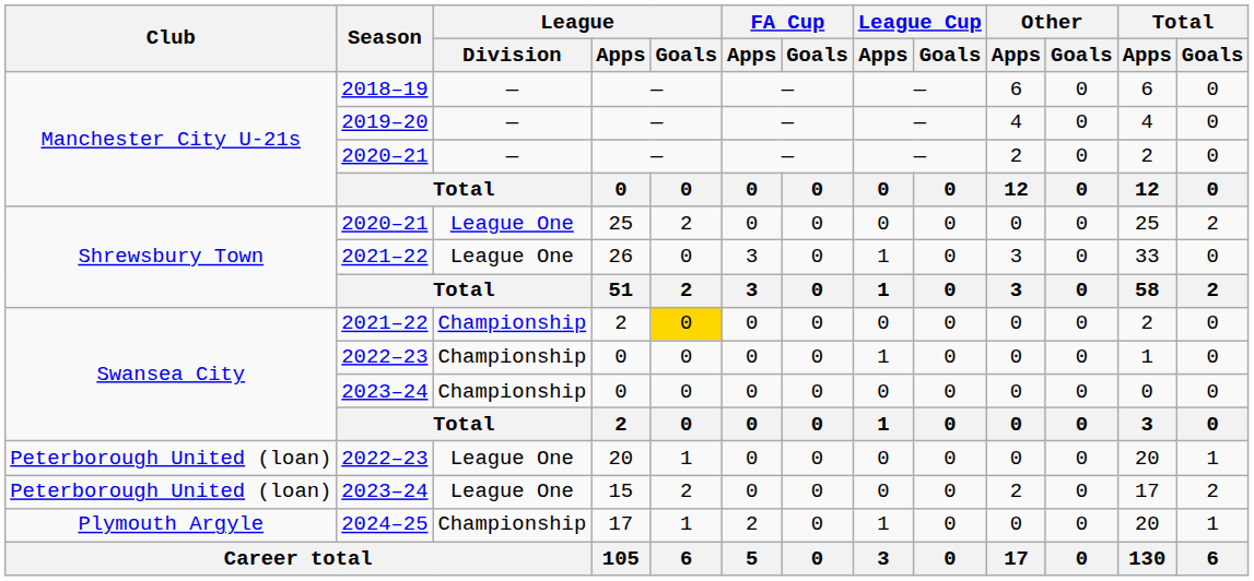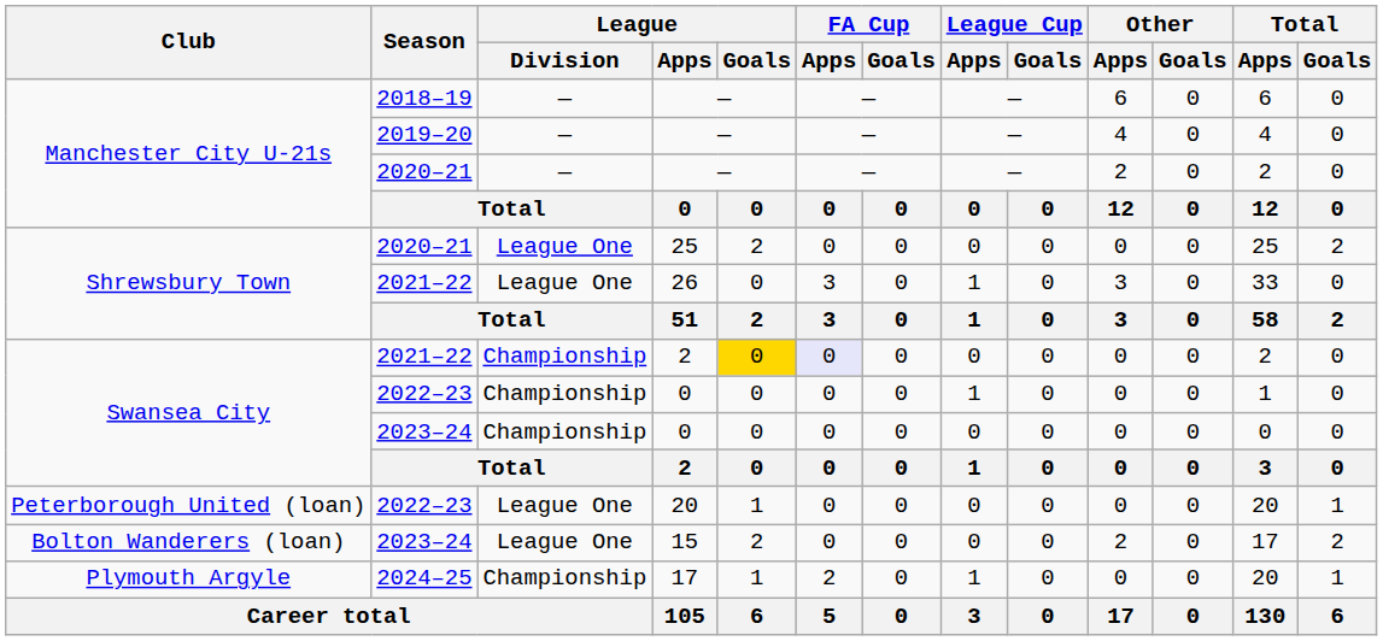 <table class="wikitable" style="text-align: center">
 <tr>
 <th rowspan="2">Club</th>
 <th rowspan="2">Season</th>
 <th colspan="3">League</th>
 <th colspan="2"><a href='#'>FA Cup</a></th>
 <th colspan="2"><a href='#'>League Cup</a></th>
 <th colspan="2">Other</th>
 <th colspan="2">Total</th>
 </tr>
 <tr>
 <th>Division</th>
 <th>Apps</th>
 <th>Goals</th>
 <th>Apps</th>
 <th>Goals</th>
 <th>Apps</th>
 <th>Goals</th>
 <th>Apps</th>
 <th>Goals</th>
 <th>Apps</th>
 <th>Goals</th>
 </tr>
 <tr>
 <td rowspan=4><a href='#'>Manchester City U-21s</a></td>
 <td><a href='#'>2018–19</a></td>
 <td>—</td>
 <td colspan="2">—</td>
 <td colspan="2">—</td>
 <td colspan="2">—</td>
 <td>6</td>
 <td>0</td>
 <td>6</td>
 <td>0</td>
 </tr>
 <tr>
 <td><a href='#'>2019–20</a></td>
 <td>—</td>
 <td colspan="2">—</td>
 <td colspan="2">—</td>
 <td colspan="2">—</td>
 <td>4</td>
 <td>0</td>
 <td>4</td>
 <td>0</td>
 </tr>
 <tr>
 <td><a href='#'>2020–21</a></td>
 <td>—</td>
 <td colspan="2">—</td>
 <td colspan="2">—</td>
 <td colspan="2">—</td>
 <td>2</td>
 <td>0</td>
 <td>2</td>
 <td>0</td>
 </tr>
 <tr>
 <th colspan="2">Total</th>
 <th>0</th>
 <th>0</th>
 <th>0</th>
 <th>0</th>
 <th>0</th>
 <th>0</th>
 <th>12</th>
 <th>0</th>
 <th>12</th>
 <th>0</th>
 </tr>
 <tr>
 <td rowspan=3><a href='#'>Shrewsbury Town</a></td>
 <td><a href='#'>2020–21</a></td>
 <td><a href='#'>League One</a></td>
 <td>25</td>
 <td>2</td>
 <td>0</td>
 <td>0</td>
 <td>0</td>
 <td>0</td>
 <td>0</td>
 <td>0</td>
 <td>25</td>
 <td>2</td>
 </tr>
 <tr>
 <td><a href='#'>2021–22</a></td>
 <td>League One</td>
 <td>26</td>
 <td>0</td>
 <td>3</td>
 <td>0</td>
 <td>1</td>
 <td>0</td>
 <td>3</td>
 <td>0</td>
 <td>33</td>
 <td>0</td>
 </tr>
 <tr>
 <th colspan="2">Total</th>
 <th>51</th>
 <th>2</th>
 <th>3</th>
 <th>0</th>
 <th>1</th>
 <th>0</th>
 <th>3</th>
 <th>0</th>
 <th>58</th>
 <th>2</th>
 </tr>
 <tr>
 <td rowspan=4><a href='#'>Swansea City</a></td>
 <td><a href='#'>2021–22</a></td>
 <td><a href='#'>Championship</a></td>
 <td>2</td>
 <td style="background: gold;">0</td>
-<td>0</td>
+<td style="background: lavender;">0</td>
 <td>0</td>
 <td>0</td>
 <td>0</td>
 <td>0</td>
 <td>0</td>
 <td>2</td>
 <td>0</td>
 </tr>
 <tr>
 <td><a href='#'>2022–23</a></td>
 <td>Championship</td>
 <td>0</td>
 <td>0</td>
 <td>0</td>
 <td>0</td>
 <td>1</td>
 <td>0</td>
 <td>0</td>
 <td>0</td>
 <td>1</td>
 <td>0</td>
 </tr>
 <tr>
 <td><a href='#'>2023–24</a></td>
 <td>Championship</td>
 <td>0</td>
 <td>0</td>
 <td>0</td>
 <td>0</td>
 <td>0</td>
 <td>0</td>
 <td>0</td>
 <td>0</td>
 <td>0</td>
 <td>0</td>
 </tr>
 <tr>
 <th colspan="2">Total</th>
 <th>2</th>
 <th>0</th>
 <th>0</th>
 <th>0</th>
 <th>1</th>
 <th>0</th>
 <th>0</th>
 <th>0</th>
 <th>3</th>
 <th>0</th>
 </tr>
 <tr>
 <td><a href='#'>Peterborough United</a> (loan)</td>
 <td><a href='#'>2022–23</a></td>
 <td>League One</td>
 <td>20</td>
 <td>1</td>
 <td>0</td>
 <td>0</td>
 <td>0</td>
 <td>0</td>
 <td>0</td>
 <td>0</td>
 <td>20</td>
 <td>1</td>
 </tr>
 <tr>
-<td><a href='#'>Peterborough United</a> (loan)</td>
+<td><a href='#'>Bolton Wanderers</a> (loan)</td>
 <td><a href='#'>2023–24</a></td>
 <td>League One</td>
 <td>15</td>
 <td>2</td>
 <td>0</td>
 <td>0</td>
 <td>0</td>
 <td>0</td>
 <td>2</td>
 <td>0</td>
 <td>17</td>
 <td>2</td>
 </tr>
 <tr>
 <td><a href='#'>Plymouth Argyle</a></td>
 <td><a href='#'>2024–25</a></td>
 <td>Championship</td>
 <td>17</td>
 <td>1</td>
 <td>2</td>
 <td>0</td>
 <td>1</td>
 <td>0</td>
 <td>0</td>
 <td>0</td>
 <td>20</td>
 <td>1</td>
 </tr>
 <tr>
 <th colspan="3">Career total</th>
 <th>105</th>
 <th>6</th>
 <th>5</th>
 <th>0</th>
 <th>3</th>
 <th>0</th>
 <th>17</th>
 <th>0</th>
 <th>130</th>
 <th>6</th>
 </tr>
 </table>
